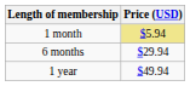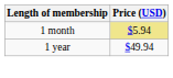 <table class="wikitable" style="margin:auto; text-align:center; font-size:95%;">
 <tr>
 <th>Length of membership</th>
 <th>Price (<a href='#'>USD</a>)</th>
 </tr>
 <tr>
 <td>1 month</td>
 <td style="background: khaki;"><a href='#'>$</a>5.94 </td>
 </tr>
 <tr>
-<td>6 months</td>
-<td><a href='#'>$</a>29.94 </td>
-</tr>
-<tr>
 <td>1 year</td>
 <td><a href='#'>$</a>49.94 </td>
 </tr>
 </table>
